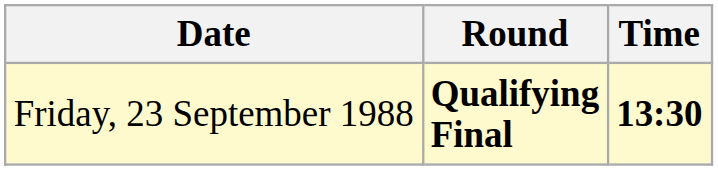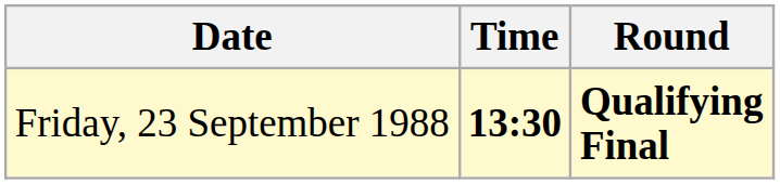 <table class="wikitable">
 <tr>
 <th>Date</th>
+<th>Time</th>
 <th>Round</th>
-<th>Time</th>
 </tr>
 <tr style=background:lemonchiffon>
 <td>Friday, 23 September 1988</td>
+<td><strong>13:30</strong></td>
 <td><strong>Qualifying</strong><br><strong>Final</strong></td>
-<td><strong>13:30</strong></td>
 </tr>
 </table>
